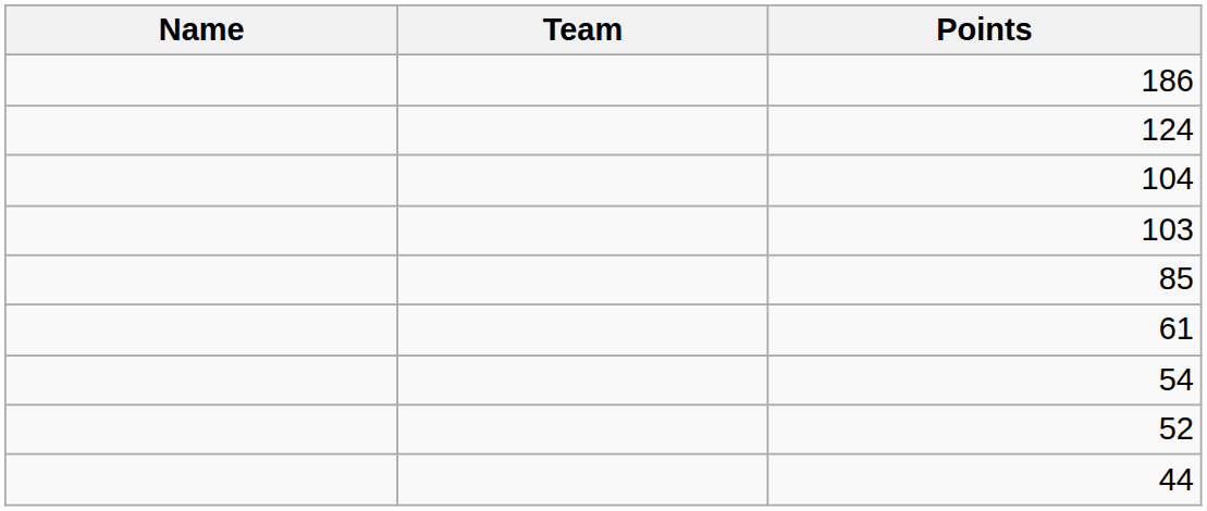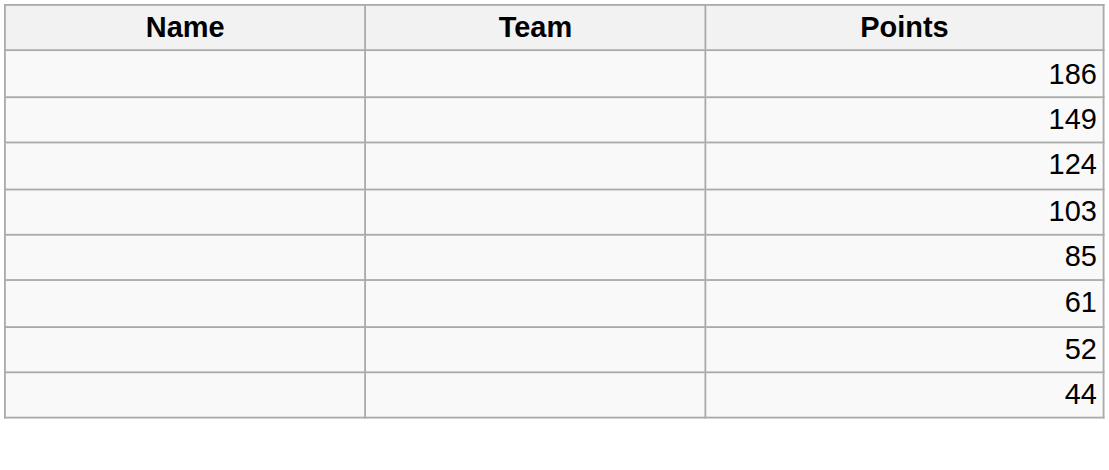 <table class="wikitable" style="width:38em; margin-bottom:0;">
 <tr>
 <th>Name</th>
 <th>Team</th>
 <th>Points</th>
 </tr>
 <tr>
 <td></td>
 <td></td>
 <td style="text-align:right;">186</td>
 </tr>
 <tr>
 <td></td>
 <td></td>
-<td style="text-align:right;">124</td>
+<td style="text-align:right;">149</td>
 </tr>
 <tr>
 <td></td>
 <td></td>
-<td style="text-align:right;">104</td>
+<td style="text-align:right;">124</td>
 </tr>
 <tr>
 <td></td>
 <td></td>
 <td style="text-align:right;">103</td>
 </tr>
 <tr>
 <td></td>
 <td></td>
 <td style="text-align:right;">85</td>
 </tr>
 <tr>
 <td></td>
 <td></td>
 <td style="text-align:right;">61</td>
 </tr>
 <tr>
 <td></td>
 <td></td>
-<td style="text-align:right;">54</td>
-</tr>
-<tr>
-<td></td>
-<td></td>
 <td style="text-align:right;">52</td>
 </tr>
 <tr>
 <td></td>
 <td></td>
 <td style="text-align:right;">44</td>
 </tr>
 </table>
